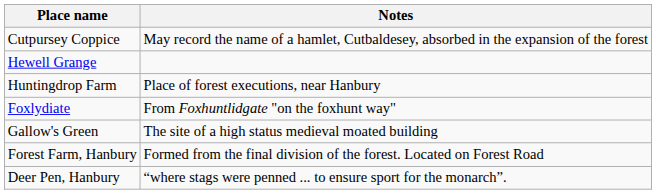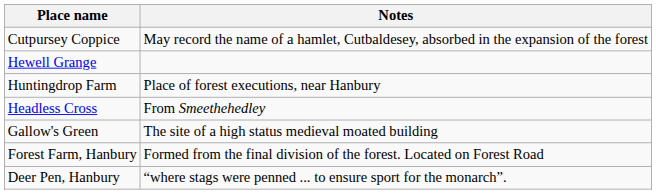 <table class="wikitable">
 <tr>
 <th>Place name</th>
 <th>Notes</th>
 </tr>
 <tr>
 <td>Cutpursey Coppice</td>
 <td>May record the name of a hamlet, Cutbaldesey, absorbed in the expansion of the forest</td>
 </tr>
 <tr>
 <td><a href='#'>Hewell Grange</a></td>
 <td></td>
 </tr>
 <tr>
 <td>Huntingdrop Farm</td>
 <td>Place of forest executions, near Hanbury</td>
 </tr>
 <tr>
-<td><a href='#'>Foxlydiate</a></td>
-<td>From <em>Foxhuntlidgate</em> "on the foxhunt way"</td>
+<td><a href='#'>Headless Cross</a></td>
+<td>From <em>Smeethehedley</em></td>
 </tr>
 <tr>
 <td>Gallow's Green</td>
 <td>The site of a high status medieval moated building</td>
 </tr>
 <tr>
 <td>Forest Farm, Hanbury</td>
 <td>Formed from the final division of the forest. Located on Forest Road</td>
 </tr>
 <tr>
 <td>Deer Pen, Hanbury</td>
 <td>“where stags were penned ... to ensure sport for the monarch”.</td>
 </tr>
 </table>
